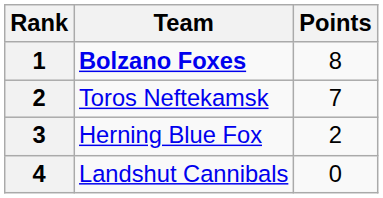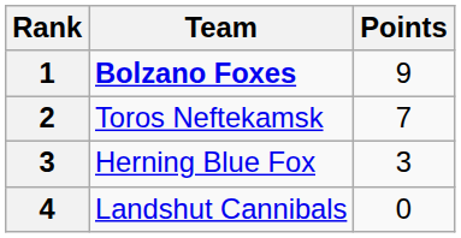 <table class="wikitable" style="text-align: center;">
 <tr>
 <th>Rank</th>
 <th>Team</th>
 <th>Points</th>
 </tr>
 <tr>
 <th>1</th>
 <td style="text-align: left;"> <strong><a href='#'>Bolzano Foxes</a></strong></td>
-<td>8</td>
+<td>9</td>
 </tr>
 <tr>
 <th>2</th>
 <td style="text-align: left;"> <a href='#'>Toros Neftekamsk</a></td>
 <td>7</td>
 </tr>
 <tr>
 <th>3</th>
 <td style="text-align: left;"> <a href='#'>Herning Blue Fox</a></td>
-<td>2</td>
+<td>3</td>
 </tr>
 <tr>
 <th>4</th>
 <td style="text-align: left;"> <a href='#'>Landshut Cannibals</a></td>
 <td>0</td>
 </tr>
 </table>
